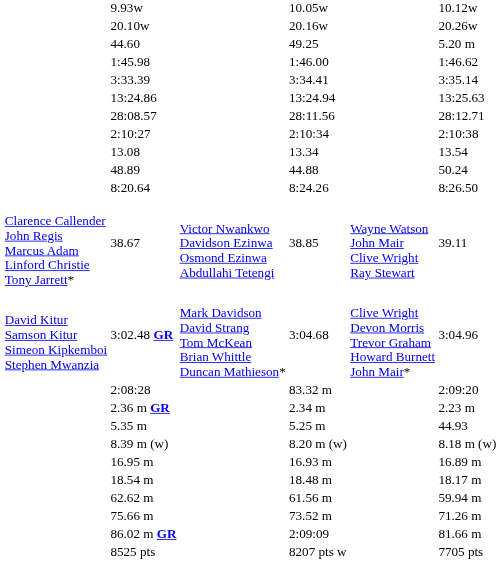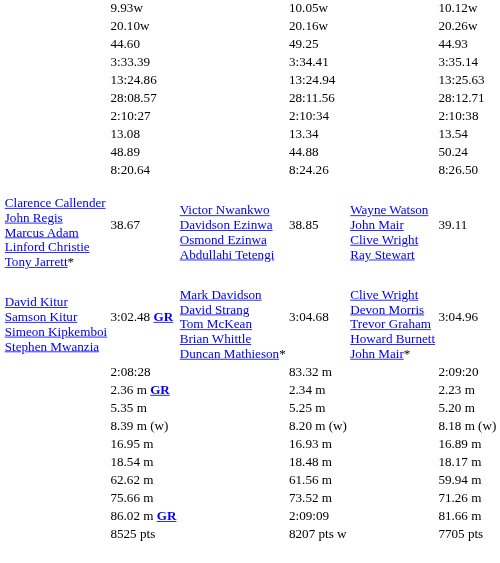 <table>
 <tr>
 <td></td>
 <td></td>
 <td>9.93w</td>
 <td></td>
 <td>10.05w</td>
 <td></td>
 <td>10.12w</td>
 </tr>
 <tr>
 <td></td>
 <td></td>
 <td>20.10w</td>
 <td></td>
 <td>20.16w</td>
 <td></td>
 <td>20.26w</td>
 </tr>
 <tr>
 <td></td>
 <td></td>
 <td>44.60</td>
 <td></td>
 <td>49.25</td>
 <td></td>
-<td>5.20 m</td>
-</tr>
-<tr>
-<td></td>
-<td></td>
-<td>1:45.98</td>
-<td></td>
-<td>1:46.00</td>
-<td></td>
-<td>1:46.62</td>
+<td>44.93</td>
 </tr>
 <tr>
 <td></td>
 <td></td>
 <td>3:33.39</td>
 <td></td>
 <td>3:34.41</td>
 <td></td>
 <td>3:35.14</td>
 </tr>
 <tr>
 <td></td>
 <td></td>
 <td>13:24.86</td>
 <td></td>
 <td>13:24.94</td>
 <td></td>
 <td>13:25.63</td>
 </tr>
 <tr>
 <td></td>
 <td></td>
 <td>28:08.57</td>
 <td></td>
 <td>28:11.56</td>
 <td></td>
 <td>28:12.71</td>
 </tr>
 <tr>
 <td></td>
 <td></td>
 <td>2:10:27</td>
 <td></td>
 <td>2:10:34</td>
 <td></td>
 <td>2:10:38</td>
 </tr>
 <tr>
 <td></td>
 <td></td>
 <td>13.08</td>
 <td></td>
 <td>13.34</td>
 <td></td>
 <td>13.54</td>
 </tr>
 <tr>
 <td></td>
 <td></td>
 <td>48.89</td>
 <td></td>
 <td>44.88</td>
 <td></td>
 <td>50.24</td>
 </tr>
 <tr>
 <td></td>
 <td></td>
 <td>8:20.64</td>
 <td></td>
 <td>8:24.26</td>
 <td></td>
 <td>8:26.50</td>
 </tr>
 <tr>
 <td></td>
 <td><br><a href='#'>Clarence Callender</a><br><a href='#'>John Regis</a><br><a href='#'>Marcus Adam</a><br><a href='#'>Linford Christie</a><br><a href='#'>Tony Jarrett</a>*</td>
 <td>38.67</td>
 <td><br><a href='#'>Victor Nwankwo</a><br><a href='#'>Davidson Ezinwa</a><br><a href='#'>Osmond Ezinwa</a><br><a href='#'>Abdullahi Tetengi</a></td>
 <td>38.85</td>
 <td><br><a href='#'>Wayne Watson</a><br><a href='#'>John Mair</a><br><a href='#'>Clive Wright</a><br><a href='#'>Ray Stewart</a></td>
 <td>39.11</td>
 </tr>
 <tr>
 <td></td>
 <td><br><a href='#'>David Kitur</a><br><a href='#'>Samson Kitur</a><br><a href='#'>Simeon Kipkemboi</a><br><a href='#'>Stephen Mwanzia</a></td>
 <td>3:02.48 <strong><a href='#'>GR</a></strong></td>
 <td><br><a href='#'>Mark Davidson</a><br><a href='#'>David Strang</a><br><a href='#'>Tom McKean</a><br><a href='#'>Brian Whittle</a><br><a href='#'>Duncan Mathieson</a>*</td>
 <td>3:04.68</td>
 <td><br><a href='#'>Clive Wright</a><br><a href='#'>Devon Morris</a><br><a href='#'>Trevor Graham</a><br><a href='#'>Howard Burnett</a><br><a href='#'>John Mair</a>*</td>
 <td>3:04.96</td>
 </tr>
 <tr>
 <td></td>
 <td></td>
 <td>2:08:28</td>
 <td></td>
 <td>83.32 m</td>
 <td></td>
 <td>2:09:20</td>
 </tr>
 <tr>
 <td></td>
 <td></td>
 <td>2.36 m <strong><a href='#'>GR</a></strong></td>
 <td></td>
 <td>2.34 m</td>
 <td><br></td>
 <td>2.23 m</td>
 </tr>
 <tr>
 <td></td>
 <td></td>
 <td>5.35 m</td>
 <td></td>
 <td>5.25 m</td>
 <td></td>
-<td>44.93</td>
+<td>5.20 m</td>
 </tr>
 <tr>
 <td></td>
 <td></td>
 <td>8.39 m (w)</td>
 <td></td>
 <td>8.20 m (w)</td>
 <td></td>
 <td>8.18 m (w)</td>
 </tr>
 <tr>
 <td></td>
 <td></td>
 <td>16.95 m</td>
 <td></td>
 <td>16.93 m</td>
 <td></td>
 <td>16.89 m</td>
 </tr>
 <tr>
 <td></td>
 <td></td>
 <td>18.54 m</td>
 <td></td>
 <td>18.48 m</td>
 <td></td>
 <td>18.17 m</td>
 </tr>
 <tr>
 <td></td>
 <td></td>
 <td>62.62 m</td>
 <td></td>
 <td>61.56 m</td>
 <td></td>
 <td>59.94 m</td>
 </tr>
 <tr>
 <td></td>
 <td></td>
 <td>75.66 m</td>
 <td></td>
 <td>73.52 m</td>
 <td></td>
 <td>71.26 m</td>
 </tr>
 <tr>
 <td></td>
 <td></td>
 <td>86.02 m <strong><a href='#'>GR</a></strong></td>
 <td></td>
 <td>2:09:09</td>
 <td></td>
 <td>81.66 m</td>
 </tr>
 <tr>
 <td></td>
 <td></td>
 <td>8525 pts</td>
 <td></td>
 <td>8207 pts w</td>
 <td></td>
 <td>7705 pts</td>
 </tr>
 </table>
